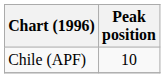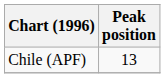 <table class="wikitable">
 <tr>
 <th align="left">Chart (1996)</th>
 <th align="left">Peak<br>position</th>
 </tr>
 <tr>
 <td align="left">Chile (APF)</td>
-<td align="center">10</td>
+<td align="center">13</td>
 </tr>
 <tr>
 </tr>
 </table>
